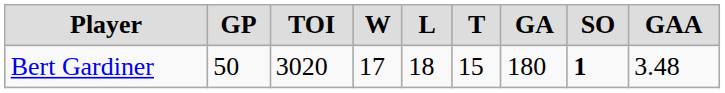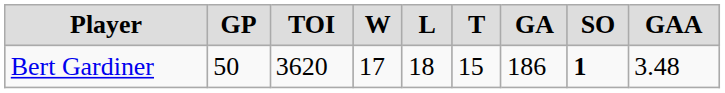 <table class="wikitable" width="50%">
 <tr align="center"  bgcolor="#dddddd">
 <td><strong>Player</strong></td>
 <td><strong>GP</strong></td>
 <td><strong>TOI</strong></td>
 <td><strong>W</strong></td>
 <td><strong>L</strong></td>
 <td><strong>T</strong></td>
 <td><strong>GA</strong></td>
 <td><strong>SO</strong></td>
 <td><strong>GAA</strong></td>
 </tr>
 <tr>
 <td><a href='#'>Bert Gardiner</a></td>
 <td>50</td>
-<td>3020</td>
+<td>3620</td>
 <td>17</td>
 <td>18</td>
 <td>15</td>
-<td>180</td>
+<td>186</td>
 <td><strong>1</strong></td>
 <td>3.48</td>
 </tr>
 </table>
